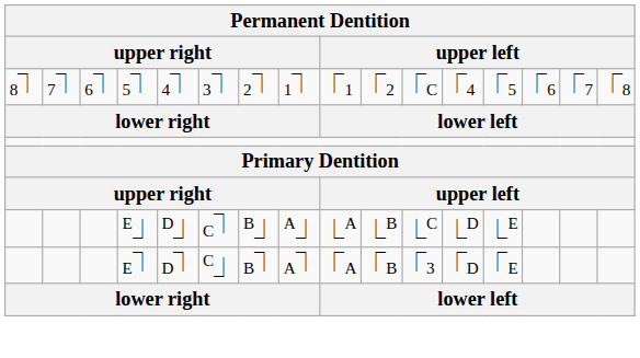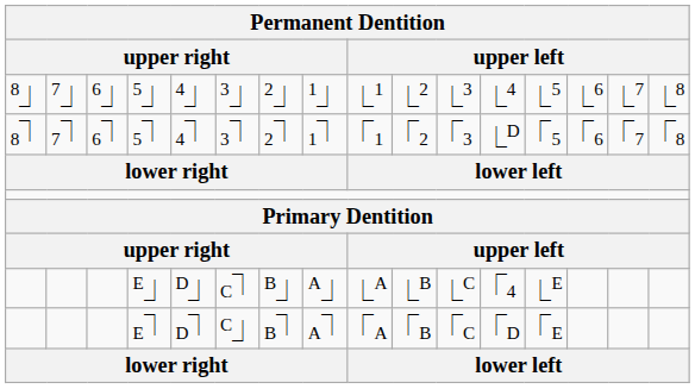 <table class="wikitable">
 <tr>
 <th colspan=16 align="center">Permanent Dentition</th>
 </tr>
 <tr>
 <th colspan=8 align="center">upper right</th>
 <th colspan=8 align="center">upper left</th>
+</tr>
+<tr>
+<td><sup>8</sup>⏌</td>
+<td><sup>7</sup>⏌</td>
+<td><sup>6</sup>⏌</td>
+<td><sup>5</sup>⏌</td>
+<td><sup>4</sup>⏌</td>
+<td><sup>3</sup>⏌</td>
+<td><sup>2</sup>⏌</td>
+<td><sup>1</sup>⏌</td>
+<td>⎿<sup>1</sup></td>
+<td>⎿<sup>2</sup></td>
+<td>⎿<sup>3</sup></td>
+<td>⎿<sup>4</sup></td>
+<td>⎿<sup>5</sup></td>
+<td>⎿<sup>6</sup></td>
+<td>⎿<sup>7</sup></td>
+<td>⎿<sup>8</sup></td>
 </tr>
 <tr>
 <td><sub>8</sub>⏋</td>
 <td><sub>7</sub>⏋</td>
 <td><sub>6</sub>⏋</td>
 <td><sub>5</sub>⏋</td>
 <td><sub>4</sub>⏋</td>
 <td><sub>3</sub>⏋</td>
 <td><sub>2</sub>⏋</td>
 <td><sub>1</sub>⏋</td>
 <td>⎾<sub>1</sub></td>
 <td>⎾<sub>2</sub></td>
-<td>⎾<sub>C</sub></td>
-<td>⎾<sub>4</sub></td>
+<td>⎾<sub>3</sub></td>
+<td>⎿<sup>D</sup></td>
 <td>⎾<sub>5</sub></td>
 <td>⎾<sub>6</sub></td>
 <td>⎾<sub>7</sub></td>
 <td>⎾<sub>8</sub></td>
 </tr>
 <tr>
 <th colspan=8 align="center">lower right</th>
 <th colspan=8 align="center">lower left</th>
 </tr>
 <tr>
 <td colspan=16 align="center"></td>
 </tr>
 <tr>
 <th colspan=16 align="center">Primary Dentition</th>
 </tr>
 <tr>
 <th colspan=8 align="center">upper right</th>
 <th colspan=8 align="center">upper left</th>
 </tr>
 <tr>
 <td></td>
 <td></td>
 <td></td>
 <td><sup>E</sup>⏌</td>
 <td><sup>D</sup>⏌</td>
 <td><sub>C</sub>⏋</td>
 <td><sup>B</sup>⏌</td>
 <td><sup>A</sup>⏌</td>
 <td>⎿<sup>A</sup></td>
 <td>⎿<sup>B</sup></td>
 <td>⎿<sup>C</sup></td>
-<td>⎿<sup>D</sup></td>
+<td>⎾<sub>4</sub></td>
 <td>⎿<sup>E</sup></td>
 <td></td>
 <td></td>
 <td></td>
 </tr>
 <tr>
 <td></td>
 <td></td>
 <td></td>
 <td><sub>E</sub>⏋</td>
 <td><sub>D</sub>⏋</td>
 <td><sup>C</sup>⏌</td>
 <td><sub>B</sub>⏋</td>
 <td><sub>A</sub>⏋</td>
 <td>⎾<sub>A</sub></td>
 <td>⎾<sub>B</sub></td>
-<td>⎾<sub>3</sub></td>
+<td>⎾<sub>C</sub></td>
 <td>⎾<sub>D</sub></td>
 <td>⎾<sub>E</sub></td>
 <td></td>
 <td></td>
 <td></td>
 </tr>
 <tr>
 <th colspan=8 align="center">lower right</th>
 <th colspan=8 align="center">lower left</th>
 </tr>
 </table>
